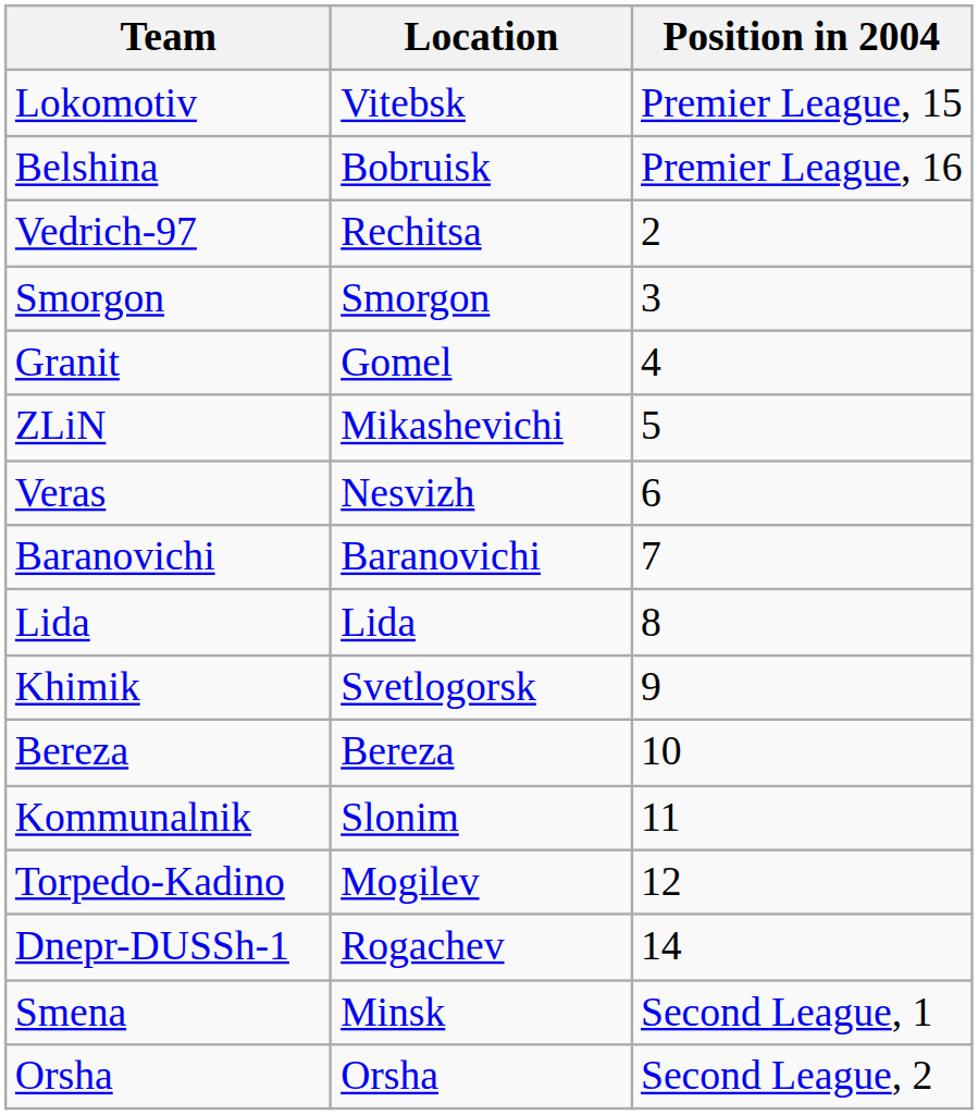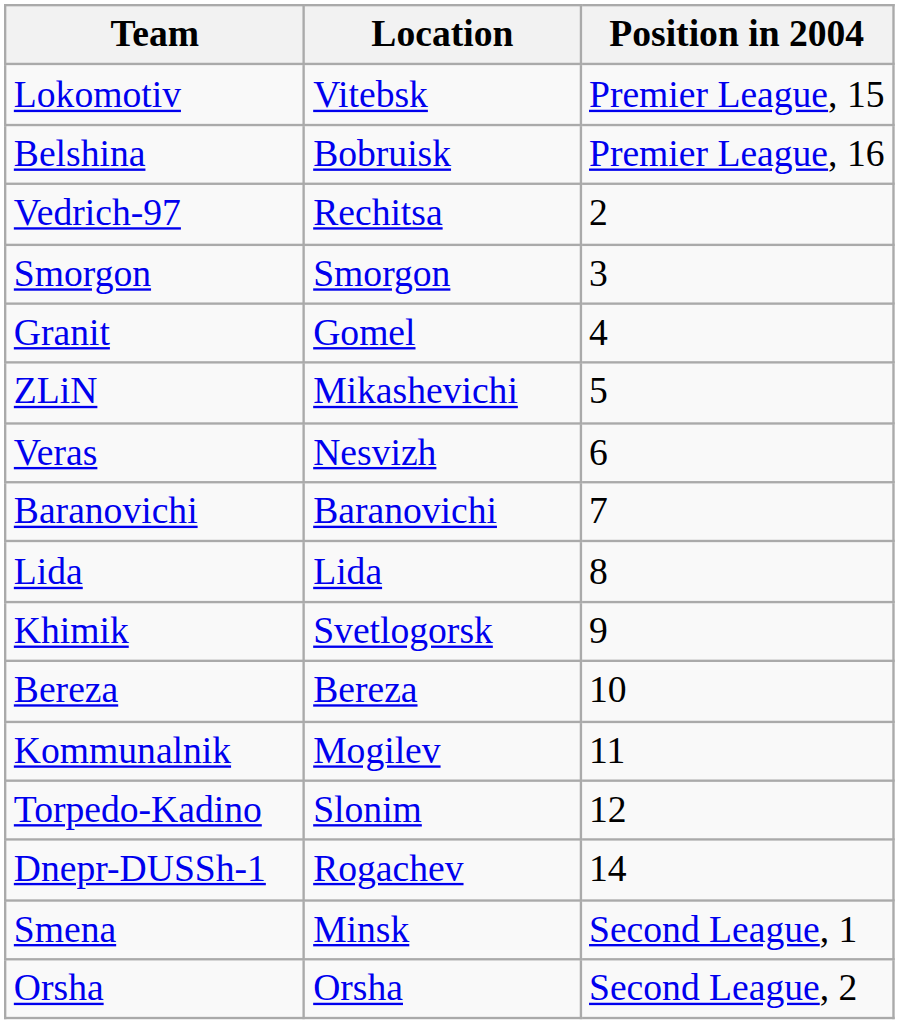 <table class="wikitable sortable" style="text-align:left">
 <tr>
 <th width=120>Team</th>
 <th width=110>Location</th>
 <th data-sort-type="number">Position in 2004</th>
 </tr>
 <tr>
 <td><a href='#'>Lokomotiv</a></td>
 <td><a href='#'>Vitebsk</a></td>
 <td><a href='#'>Premier League</a>, 15</td>
 </tr>
 <tr>
 <td><a href='#'>Belshina</a></td>
 <td><a href='#'>Bobruisk</a></td>
 <td><a href='#'>Premier League</a>, 16</td>
 </tr>
 <tr>
 <td><a href='#'>Vedrich-97</a></td>
 <td><a href='#'>Rechitsa</a></td>
 <td>2</td>
 </tr>
 <tr>
 <td><a href='#'>Smorgon</a></td>
 <td><a href='#'>Smorgon</a></td>
 <td>3</td>
 </tr>
 <tr>
 <td><a href='#'>Granit</a></td>
 <td><a href='#'>Gomel</a></td>
 <td>4</td>
 </tr>
 <tr>
 <td><a href='#'>ZLiN</a></td>
 <td><a href='#'>Mikashevichi</a></td>
 <td>5</td>
 </tr>
 <tr>
 <td><a href='#'>Veras</a></td>
 <td><a href='#'>Nesvizh</a></td>
 <td>6</td>
 </tr>
 <tr>
 <td><a href='#'>Baranovichi</a></td>
 <td><a href='#'>Baranovichi</a></td>
 <td>7</td>
 </tr>
 <tr>
 <td><a href='#'>Lida</a></td>
 <td><a href='#'>Lida</a></td>
 <td>8</td>
 </tr>
 <tr>
 <td><a href='#'>Khimik</a></td>
 <td><a href='#'>Svetlogorsk</a></td>
 <td>9</td>
 </tr>
 <tr>
 <td><a href='#'>Bereza</a></td>
 <td><a href='#'>Bereza</a></td>
 <td>10</td>
 </tr>
 <tr>
 <td><a href='#'>Kommunalnik</a></td>
-<td><a href='#'>Slonim</a></td>
+<td><a href='#'>Mogilev</a></td>
 <td>11</td>
 </tr>
 <tr>
 <td><a href='#'>Torpedo-Kadino</a></td>
-<td><a href='#'>Mogilev</a></td>
+<td><a href='#'>Slonim</a></td>
 <td>12</td>
 </tr>
 <tr>
 <td><a href='#'>Dnepr-DUSSh-1</a></td>
 <td><a href='#'>Rogachev</a></td>
 <td>14</td>
 </tr>
 <tr>
 <td><a href='#'>Smena</a></td>
 <td><a href='#'>Minsk</a></td>
 <td><a href='#'>Second League</a>, 1</td>
 </tr>
 <tr>
 <td><a href='#'>Orsha</a></td>
 <td><a href='#'>Orsha</a></td>
 <td><a href='#'>Second League</a>, 2</td>
 </tr>
 </table>
